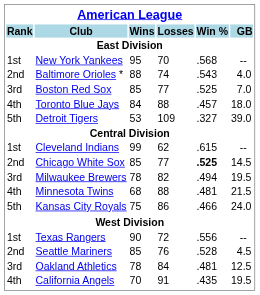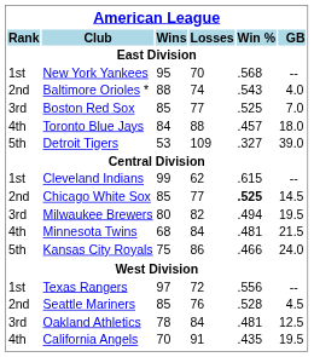 <table cellpadding="1" style="width:auto;font-size: 90%; border: 1px solid gray;">
 <tr align="center" style="font-size: larger;">
 <th colspan=6><a href='#'>American League</a></th>
 </tr>
 <tr style="background:lightblue;">
 <th>Rank</th>
 <th>Club</th>
 <th>Wins</th>
 <th>Losses</th>
 <th>Win %</th>
 <th>  GB</th>
 </tr>
 <tr align="center" style="vertical-align: middle;" style="background:lightblue;">
 <th colspan=6>East Division</th>
 </tr>
 <tr>
 <td>1st</td>
 <td><a href='#'>New York Yankees</a></td>
 <td>95</td>
 <td>70</td>
 <td>.568</td>
 <td>     --</td>
 </tr>
 <tr>
 <td>2nd</td>
 <td><a href='#'>Baltimore Orioles</a> *</td>
 <td>88</td>
 <td>74</td>
 <td>.543</td>
 <td>  4.0</td>
 </tr>
 <tr>
 <td>3rd</td>
 <td><a href='#'>Boston Red Sox</a></td>
 <td>85</td>
 <td>77</td>
 <td>.525</td>
 <td>  7.0</td>
 </tr>
 <tr>
 <td>4th</td>
 <td><a href='#'>Toronto Blue Jays</a></td>
 <td>84</td>
 <td>88</td>
 <td>.457</td>
 <td>18.0</td>
 </tr>
 <tr>
 <td>5th</td>
 <td><a href='#'>Detroit Tigers</a></td>
 <td>53</td>
 <td>109</td>
 <td>.327</td>
 <td>39.0</td>
 </tr>
 <tr align="center" style="vertical-align: middle;" style="background:lightblue;">
 <th colspan=6>Central Division</th>
 </tr>
 <tr>
 <td>1st</td>
 <td><a href='#'>Cleveland Indians</a></td>
 <td>99</td>
 <td>62</td>
 <td>.615</td>
 <td>     --</td>
 </tr>
 <tr>
 <td>2nd</td>
 <td><a href='#'>Chicago White Sox</a></td>
 <td>85</td>
 <td>77</td>
 <td><strong>.525</strong></td>
 <td>14.5</td>
 </tr>
 <tr>
 <td>3rd</td>
 <td><a href='#'>Milwaukee Brewers</a></td>
-<td>78</td>
+<td>80</td>
 <td>82</td>
 <td>.494</td>
 <td>19.5</td>
 </tr>
 <tr>
 <td>4th</td>
 <td><a href='#'>Minnesota Twins</a></td>
 <td>68</td>
-<td>88</td>
+<td>84</td>
 <td>.481</td>
 <td>21.5</td>
 </tr>
 <tr>
 <td>5th</td>
 <td><a href='#'>Kansas City Royals</a></td>
 <td>75</td>
 <td>86</td>
 <td>.466</td>
 <td>24.0</td>
 </tr>
 <tr>
 </tr>
 <tr align="center" style="vertical-align: middle;" style="background:lightblue;">
 <th colspan=6>West Division</th>
 </tr>
 <tr>
 <td>1st</td>
 <td><a href='#'>Texas Rangers</a></td>
-<td>90</td>
+<td>97</td>
 <td>72</td>
 <td>.556</td>
 <td>     --</td>
 </tr>
 <tr>
 <td>2nd</td>
 <td><a href='#'>Seattle Mariners</a></td>
 <td>85</td>
 <td>76</td>
 <td>.528</td>
 <td>  4.5</td>
 </tr>
 <tr>
 <td>3rd</td>
 <td><a href='#'>Oakland Athletics</a></td>
 <td>78</td>
 <td>84</td>
 <td>.481</td>
 <td>12.5</td>
 </tr>
 <tr>
 <td>4th</td>
 <td><a href='#'>California Angels</a></td>
 <td>70</td>
 <td>91</td>
 <td>.435</td>
 <td>19.5</td>
 </tr>
 <tr>
 </tr>
 </table>
